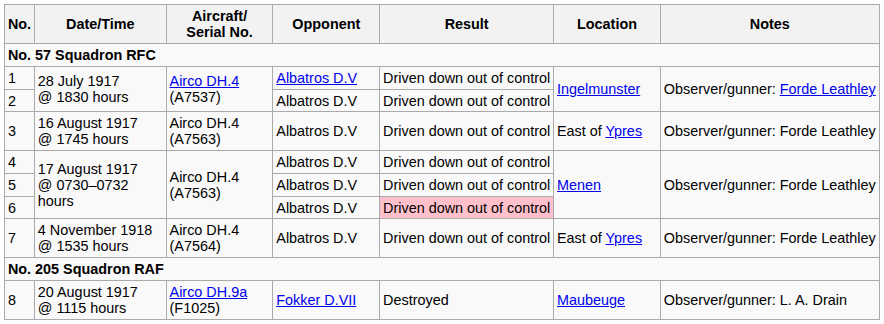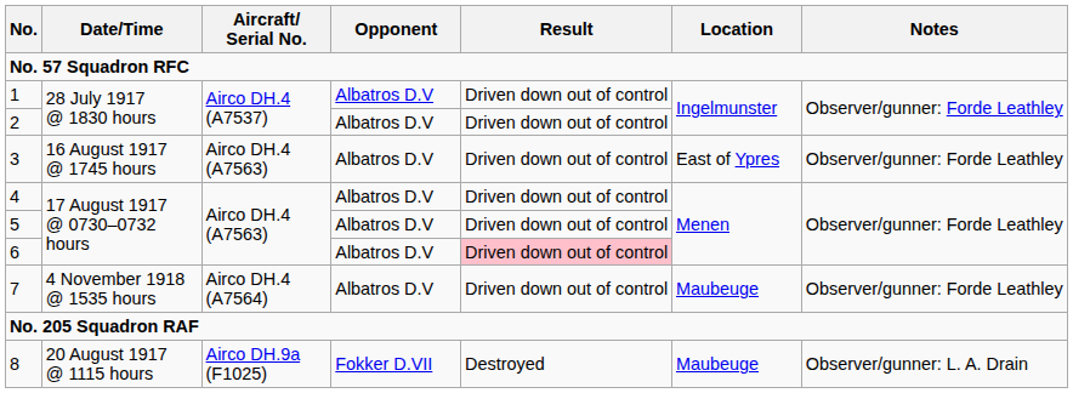 <table class="wikitable" style="font-size:90%;">
 <tr>
 </tr>
 <tr>
 <th>No.</th>
 <th width="125">Date/Time</th>
 <th width="100">Aircraft/<br>Serial No.</th>
 <th width="100">Opponent</th>
 <th>Result</th>
 <th width="100">Location</th>
 <th>Notes</th>
 </tr>
 <tr>
 <td colspan="7"><strong>No. 57 Squadron RFC</strong></td>
 </tr>
 <tr>
 <td>1</td>
 <td rowspan="2">28 July 1917<br>@ 1830 hours</td>
 <td rowspan="2"><a href='#'>Airco DH.4</a><br>(A7537)</td>
 <td><a href='#'>Albatros D.V</a></td>
 <td>Driven down out of control</td>
 <td rowspan="2"><a href='#'>Ingelmunster</a></td>
 <td rowspan="2">Observer/gunner: <a href='#'>Forde Leathley</a></td>
 </tr>
 <tr>
 <td>2</td>
 <td>Albatros D.V</td>
 <td>Driven down out of control</td>
 </tr>
 <tr>
 <td>3</td>
 <td>16 August 1917<br>@ 1745 hours</td>
 <td>Airco DH.4<br>(A7563)</td>
 <td>Albatros D.V</td>
 <td>Driven down out of control</td>
 <td>East of <a href='#'>Ypres</a></td>
 <td>Observer/gunner: Forde Leathley</td>
 </tr>
 <tr>
 <td>4</td>
 <td rowspan="3">17 August 1917<br>@ 0730–0732 hours</td>
 <td rowspan="3">Airco DH.4<br>(A7563)</td>
 <td>Albatros D.V</td>
 <td>Driven down out of control</td>
 <td rowspan="3"><a href='#'>Menen</a></td>
 <td rowspan="3">Observer/gunner: Forde Leathley</td>
 </tr>
 <tr>
 <td>5</td>
 <td>Albatros D.V</td>
 <td>Driven down out of control</td>
 </tr>
 <tr>
 <td>6</td>
 <td>Albatros D.V</td>
 <td style="background: pink;">Driven down out of control</td>
 </tr>
 <tr>
 <td>7</td>
 <td>4 November 1918 @ 1535 hours</td>
 <td>Airco DH.4<br>(A7564)</td>
 <td>Albatros D.V</td>
 <td>Driven down out of control</td>
-<td>East of <a href='#'>Ypres</a></td>
+<td><a href='#'>Maubeuge</a></td>
 <td>Observer/gunner: Forde Leathley</td>
 </tr>
 <tr>
 <td colspan="7"><strong>No. 205 Squadron RAF</strong></td>
 </tr>
 <tr>
 <td>8</td>
 <td>20 August 1917<br>@ 1115 hours</td>
 <td><a href='#'>Airco DH.9a</a><br>(F1025)</td>
 <td><a href='#'>Fokker D.VII</a></td>
 <td>Destroyed</td>
 <td><a href='#'>Maubeuge</a></td>
 <td>Observer/gunner: L. A. Drain</td>
 </tr>
 <tr>
 </tr>
 </table>
